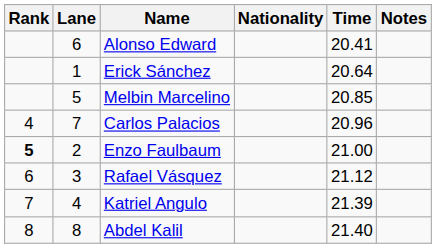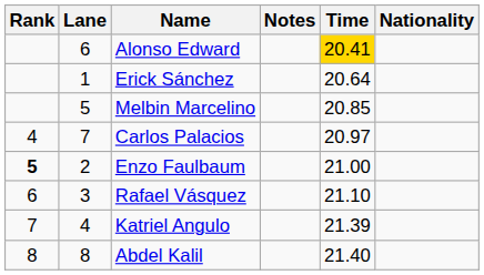 <table class="wikitable sortable" style="text-align:center;font-size:95%">
 <tr>
 <th>Rank</th>
 <th>Lane</th>
 <th>Name</th>
+<th>Notes</th>
+<th>Time</th>
 <th>Nationality</th>
-<th>Time</th>
-<th>Notes</th>
 </tr>
 <tr>
 <td></td>
 <td>6</td>
 <td align=left><a href='#'>Alonso Edward</a></td>
+<td></td>
+<td style="background: gold;">20.41</td>
 <td align=left></td>
-<td>20.41</td>
-<td></td>
 </tr>
 <tr>
 <td></td>
 <td>1</td>
 <td align=left><a href='#'>Erick Sánchez</a></td>
+<td></td>
+<td>20.64</td>
 <td align=left></td>
-<td>20.64</td>
-<td></td>
 </tr>
 <tr>
 <td></td>
 <td>5</td>
 <td align=left><a href='#'>Melbin Marcelino</a></td>
+<td></td>
+<td>20.85</td>
 <td align=left></td>
-<td>20.85</td>
-<td></td>
 </tr>
 <tr>
 <td>4</td>
 <td>7</td>
 <td align=left><a href='#'>Carlos Palacios</a></td>
+<td></td>
+<td>20.97</td>
 <td align=left></td>
-<td>20.96</td>
-<td></td>
 </tr>
 <tr>
 <td><strong>5</strong></td>
 <td>2</td>
 <td align=left><a href='#'>Enzo Faulbaum</a></td>
+<td></td>
+<td>21.00</td>
 <td align=left></td>
-<td>21.00</td>
-<td></td>
 </tr>
 <tr>
 <td>6</td>
 <td>3</td>
 <td align=left><a href='#'>Rafael Vásquez</a></td>
+<td></td>
+<td>21.10</td>
 <td align=left></td>
-<td>21.12</td>
-<td></td>
 </tr>
 <tr>
 <td>7</td>
 <td>4</td>
 <td align=left><a href='#'>Katriel Angulo</a></td>
+<td></td>
+<td>21.39</td>
 <td align=left></td>
-<td>21.39</td>
-<td></td>
 </tr>
 <tr>
 <td>8</td>
 <td>8</td>
 <td align=left><a href='#'>Abdel Kalil</a></td>
+<td></td>
+<td>21.40</td>
 <td align=left></td>
-<td>21.40</td>
-<td></td>
 </tr>
 </table>
